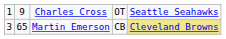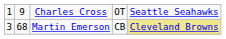 <table class="wikitable" style="text-align:center">
 <tr>
 <td>1</td>
 <td>9</td>
 <td><a href='#'>Charles Cross</a></td>
 <td>OT</td>
 <td><a href='#'>Seattle Seahawks</a></td>
 </tr>
 <tr>
 <td>3</td>
-<td>65</td>
+<td>68</td>
 <td><a href='#'>Martin Emerson</a></td>
 <td>CB</td>
 <td style="background: khaki;"><a href='#'>Cleveland Browns</a></td>
 </tr>
 </table>
